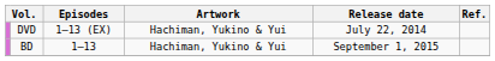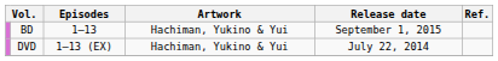 <table class="wikitable" style="text-align: center; width: 98%;">
 <tr>
 <th colspan="2">Vol.</th>
 <th>Episodes</th>
 <th>Artwork</th>
 <th>Release date</th>
 <th width="5%">Ref.</th>
 </tr>
 <tr>
 <td width="1%" style="background: Orchid;"></td>
+<td>BD</td>
+<td>1–13</td>
+<td>Hachiman, Yukino & Yui</td>
+<td>September 1, 2015</td>
+<td></td>
+</tr>
+<tr>
+<td width="1%" style="background: Orchid;"></td>
 <td>DVD</td>
 <td>1–13 (EX)</td>
 <td>Hachiman, Yukino & Yui</td>
 <td>July 22, 2014</td>
 <td></td>
 </tr>
 <tr>
-<td width="1%" style="background: Orchid;"></td>
-<td>BD</td>
-<td>1–13</td>
-<td>Hachiman, Yukino & Yui</td>
-<td>September 1, 2015</td>
-<td></td>
-</tr>
-<tr>
 </tr>
 </table>
